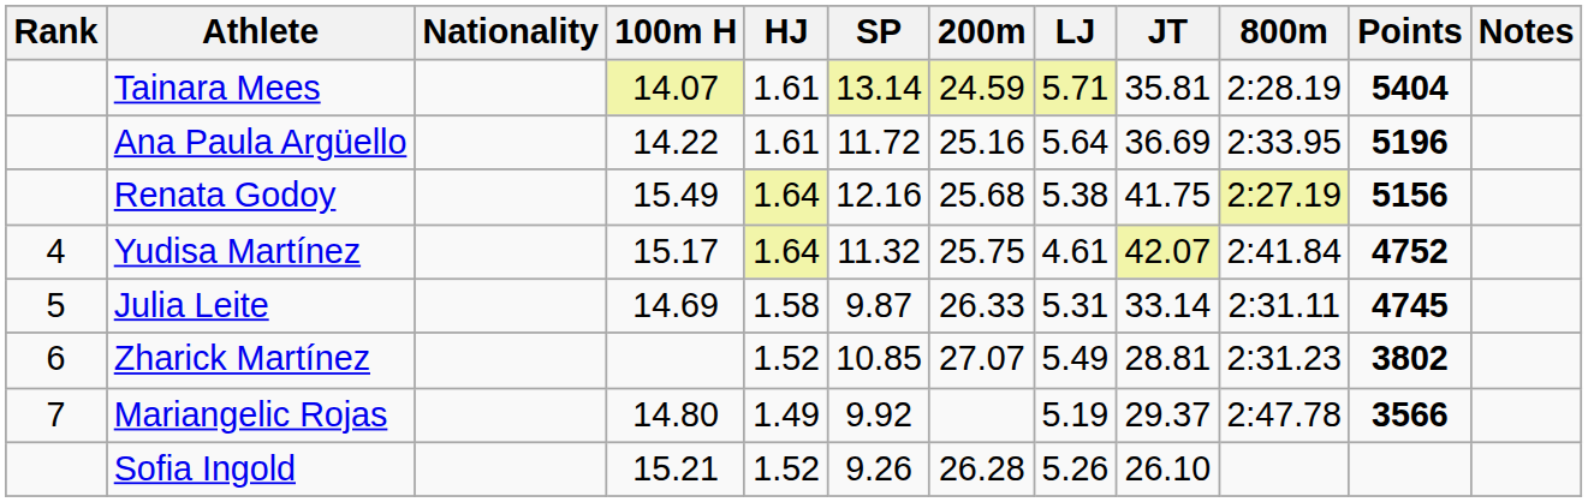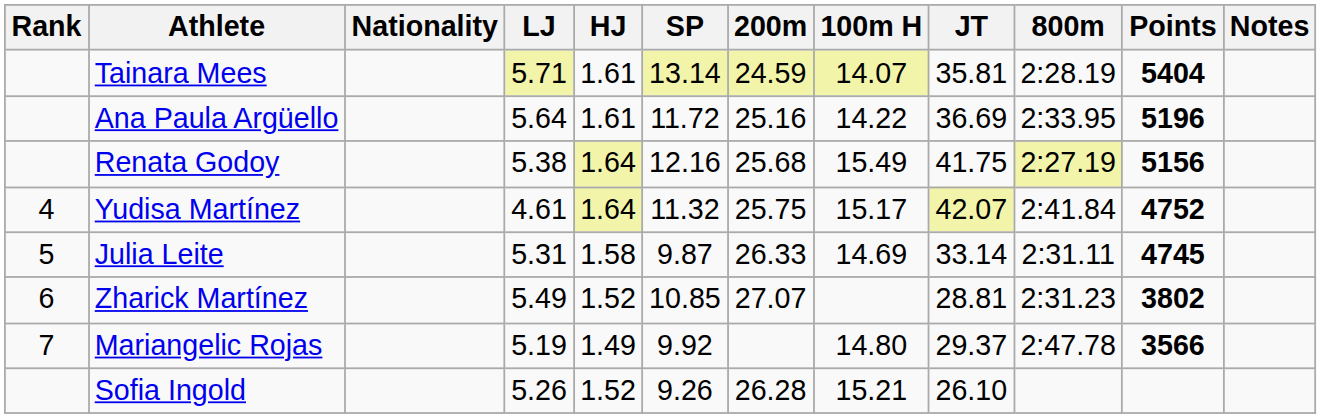 <table class="wikitable sortable" style=" text-align:center;">
 <tr>
 <th>Rank</th>
 <th>Athlete</th>
 <th>Nationality</th>
-<th>100m H</th>
+<th>LJ</th>
 <th>HJ</th>
 <th>SP</th>
 <th>200m</th>
-<th>LJ</th>
+<th>100m H</th>
 <th>JT</th>
 <th>800m</th>
 <th>Points</th>
 <th>Notes</th>
 </tr>
 <tr>
 <td></td>
 <td align=left><a href='#'>Tainara Mees</a></td>
 <td align=left></td>
-<td bgcolor=#F2F5A9>14.07</td>
+<td bgcolor=#F2F5A9>5.71</td>
 <td>1.61</td>
 <td bgcolor=#F2F5A9>13.14</td>
 <td bgcolor=#F2F5A9>24.59</td>
-<td bgcolor=#F2F5A9>5.71</td>
+<td bgcolor=#F2F5A9>14.07</td>
 <td>35.81</td>
 <td>2:28.19</td>
 <td><strong>5404</strong></td>
 <td></td>
 </tr>
 <tr>
 <td></td>
 <td align=left><a href='#'>Ana Paula Argüello</a></td>
 <td align=left></td>
-<td>14.22</td>
+<td>5.64</td>
 <td>1.61</td>
 <td>11.72</td>
 <td>25.16</td>
-<td>5.64</td>
+<td>14.22</td>
 <td>36.69</td>
 <td>2:33.95</td>
 <td><strong>5196</strong></td>
 <td></td>
 </tr>
 <tr>
 <td></td>
 <td align=left><a href='#'>Renata Godoy</a></td>
 <td align=left></td>
-<td>15.49</td>
+<td>5.38</td>
 <td bgcolor=#F2F5A9>1.64</td>
 <td>12.16</td>
 <td>25.68</td>
-<td>5.38</td>
+<td>15.49</td>
 <td>41.75</td>
 <td bgcolor=#F2F5A9>2:27.19</td>
 <td><strong>5156</strong></td>
 <td></td>
 </tr>
 <tr>
 <td>4</td>
 <td align=left><a href='#'>Yudisa Martínez</a></td>
 <td align=left></td>
-<td>15.17</td>
+<td>4.61</td>
 <td bgcolor=#F2F5A9>1.64</td>
 <td>11.32</td>
 <td>25.75</td>
-<td>4.61</td>
+<td>15.17</td>
 <td bgcolor=#F2F5A9>42.07</td>
 <td>2:41.84</td>
 <td><strong>4752</strong></td>
 <td></td>
 </tr>
 <tr>
 <td>5</td>
 <td align=left><a href='#'>Julia Leite</a></td>
 <td align=left></td>
-<td>14.69</td>
+<td>5.31</td>
 <td>1.58</td>
 <td>9.87</td>
 <td>26.33</td>
-<td>5.31</td>
+<td>14.69</td>
 <td>33.14</td>
 <td>2:31.11</td>
 <td><strong>4745</strong></td>
 <td></td>
 </tr>
 <tr>
 <td>6</td>
 <td align=left><a href='#'>Zharick Martínez</a></td>
 <td align=left></td>
-<td></td>
+<td>5.49</td>
 <td>1.52</td>
 <td>10.85</td>
 <td>27.07</td>
-<td>5.49</td>
+<td></td>
 <td>28.81</td>
 <td>2:31.23</td>
 <td><strong>3802</strong></td>
 <td></td>
 </tr>
 <tr>
 <td>7</td>
 <td align=left><a href='#'>Mariangelic Rojas</a></td>
 <td align=left></td>
-<td>14.80</td>
+<td>5.19</td>
 <td>1.49</td>
 <td>9.92</td>
 <td></td>
-<td>5.19</td>
+<td>14.80</td>
 <td>29.37</td>
 <td>2:47.78</td>
 <td><strong>3566</strong></td>
 <td></td>
 </tr>
 <tr>
 <td></td>
 <td align=left><a href='#'>Sofia Ingold</a></td>
 <td align=left></td>
-<td>15.21</td>
+<td>5.26</td>
 <td>1.52</td>
 <td>9.26</td>
 <td>26.28</td>
-<td>5.26</td>
+<td>15.21</td>
 <td>26.10</td>
 <td></td>
 <td></td>
 <td></td>
 </tr>
 </table>
